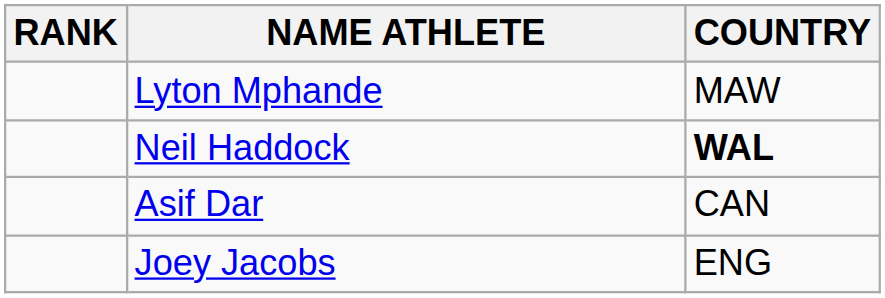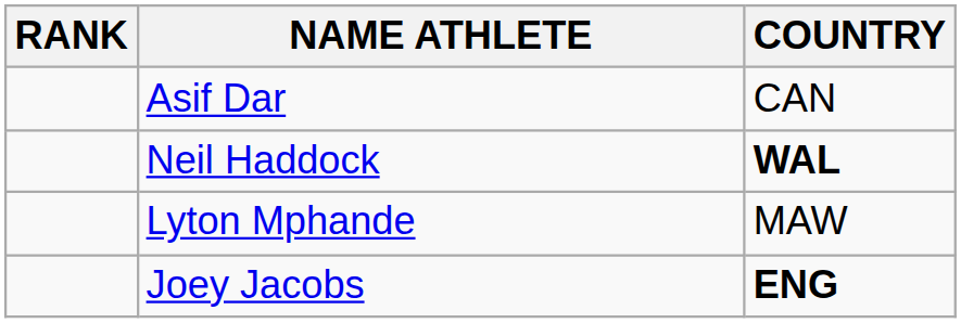 <table class="wikitable">
 <tr>
 <th>RANK</th>
 <th align="left" style="width: 15em">NAME ATHLETE</th>
 <th>COUNTRY</th>
 </tr>
 <tr>
 <td align="center"></td>
-<td><a href='#'>Lyton Mphande</a></td>
-<td> MAW</td>
+<td><a href='#'>Asif Dar</a></td>
+<td> CAN</td>
 </tr>
 <tr>
 <td align="center"></td>
 <td><a href='#'>Neil Haddock</a></td>
 <td><strong> WAL</strong></td>
 </tr>
 <tr>
 <td align="center"></td>
-<td><a href='#'>Asif Dar</a></td>
-<td> CAN</td>
+<td><a href='#'>Lyton Mphande</a></td>
+<td> MAW</td>
 </tr>
 <tr>
 <td align="center"></td>
 <td><a href='#'>Joey Jacobs</a></td>
-<td> ENG</td>
+<td><strong> ENG</strong></td>
 </tr>
 </table>
